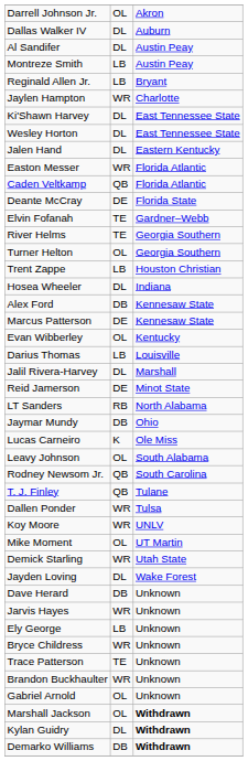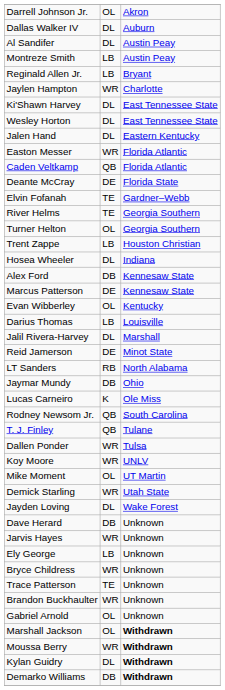 <table class="wikitable sortable">
 <tr>
 </tr>
 <tr>
 <td>Darrell Johnson Jr.</td>
 <td>OL</td>
 <td><a href='#'>Akron</a></td>
 </tr>
 <tr>
 <td>Dallas Walker IV</td>
 <td>DL</td>
 <td><a href='#'>Auburn</a></td>
 </tr>
 <tr>
 <td>Al Sandifer</td>
 <td>DL</td>
 <td><a href='#'>Austin Peay</a></td>
 </tr>
 <tr>
 <td>Montreze Smith</td>
 <td>LB</td>
 <td><a href='#'>Austin Peay</a></td>
 </tr>
 <tr>
 <td>Reginald Allen Jr.</td>
 <td>LB</td>
 <td><a href='#'>Bryant</a></td>
 </tr>
 <tr>
 <td>Jaylen Hampton</td>
 <td>WR</td>
 <td><a href='#'>Charlotte</a></td>
 </tr>
 <tr>
 <td>Ki'Shawn Harvey</td>
 <td>DL</td>
 <td><a href='#'>East Tennessee State</a></td>
 </tr>
 <tr>
 <td>Wesley Horton</td>
 <td>DL</td>
 <td><a href='#'>East Tennessee State</a></td>
 </tr>
 <tr>
 <td>Jalen Hand</td>
 <td>DL</td>
 <td><a href='#'>Eastern Kentucky</a></td>
 </tr>
 <tr>
 <td>Easton Messer</td>
 <td>WR</td>
 <td><a href='#'>Florida Atlantic</a></td>
 </tr>
 <tr>
 <td><a href='#'>Caden Veltkamp</a></td>
 <td>QB</td>
 <td><a href='#'>Florida Atlantic</a></td>
 </tr>
 <tr>
 <td>Deante McCray</td>
 <td>DE</td>
 <td><a href='#'>Florida State</a></td>
 </tr>
 <tr>
 <td>Elvin Fofanah</td>
 <td>TE</td>
 <td><a href='#'>Gardner–Webb</a></td>
 </tr>
 <tr>
 <td>River Helms</td>
 <td>TE</td>
 <td><a href='#'>Georgia Southern</a></td>
 </tr>
 <tr>
 <td>Turner Helton</td>
 <td>OL</td>
 <td><a href='#'>Georgia Southern</a></td>
 </tr>
 <tr>
 <td>Trent Zappe</td>
 <td>LB</td>
 <td><a href='#'>Houston Christian</a></td>
 </tr>
 <tr>
 <td>Hosea Wheeler</td>
 <td>DL</td>
 <td><a href='#'>Indiana</a></td>
 </tr>
 <tr>
 <td>Alex Ford</td>
 <td>DB</td>
 <td><a href='#'>Kennesaw State</a></td>
 </tr>
 <tr>
 <td>Marcus Patterson</td>
 <td>DE</td>
 <td><a href='#'>Kennesaw State</a></td>
 </tr>
 <tr>
 <td>Evan Wibberley</td>
 <td>OL</td>
 <td><a href='#'>Kentucky</a></td>
 </tr>
 <tr>
 <td>Darius Thomas</td>
 <td>LB</td>
 <td><a href='#'>Louisville</a></td>
 </tr>
 <tr>
 <td>Jalil Rivera-Harvey</td>
 <td>DL</td>
 <td><a href='#'>Marshall</a></td>
 </tr>
 <tr>
 <td>Reid Jamerson</td>
 <td>DE</td>
 <td><a href='#'>Minot State</a></td>
 </tr>
 <tr>
 <td>LT Sanders</td>
 <td>RB</td>
 <td><a href='#'>North Alabama</a></td>
 </tr>
 <tr>
 <td>Jaymar Mundy</td>
 <td>DB</td>
 <td><a href='#'>Ohio</a></td>
 </tr>
 <tr>
 <td>Lucas Carneiro</td>
 <td>K</td>
 <td><a href='#'>Ole Miss</a></td>
 </tr>
 <tr>
-<td>Leavy Johnson</td>
-<td>OL</td>
-<td><a href='#'>South Alabama</a></td>
-</tr>
-<tr>
 <td>Rodney Newsom Jr.</td>
 <td>QB</td>
 <td><a href='#'>South Carolina</a></td>
 </tr>
 <tr>
 <td><a href='#'>T. J. Finley</a></td>
 <td>QB</td>
 <td><a href='#'>Tulane</a></td>
 </tr>
 <tr>
 <td>Dallen Ponder</td>
 <td>WR</td>
 <td><a href='#'>Tulsa</a></td>
 </tr>
 <tr>
 <td>Koy Moore</td>
 <td>WR</td>
 <td><a href='#'>UNLV</a></td>
 </tr>
 <tr>
 <td>Mike Moment</td>
 <td>OL</td>
 <td><a href='#'>UT Martin</a></td>
 </tr>
 <tr>
 <td>Demick Starling</td>
 <td>WR</td>
 <td><a href='#'>Utah State</a></td>
 </tr>
 <tr>
 <td>Jayden Loving</td>
 <td>DL</td>
 <td><a href='#'>Wake Forest</a></td>
 </tr>
 <tr>
 <td>Dave Herard</td>
 <td>DB</td>
 <td>Unknown</td>
 </tr>
 <tr>
 <td>Jarvis Hayes</td>
 <td>WR</td>
 <td>Unknown</td>
 </tr>
 <tr>
 <td>Ely George</td>
 <td>LB</td>
 <td>Unknown</td>
 </tr>
 <tr>
 <td>Bryce Childress</td>
 <td>WR</td>
 <td>Unknown</td>
 </tr>
 <tr>
 <td>Trace Patterson</td>
 <td>TE</td>
 <td>Unknown</td>
 </tr>
 <tr>
 <td>Brandon Buckhaulter</td>
 <td>WR</td>
 <td>Unknown</td>
 </tr>
 <tr>
 <td>Gabriel Arnold</td>
 <td>OL</td>
 <td>Unknown</td>
 </tr>
 <tr>
 <td>Marshall Jackson</td>
 <td>OL</td>
 <td><strong>Withdrawn</strong></td>
 </tr>
 <tr>
+<td>Moussa Berry</td>
+<td>WR</td>
+<td><strong>Withdrawn</strong></td>
+</tr>
+<tr>
 <td>Kylan Guidry</td>
 <td>DL</td>
 <td><strong>Withdrawn</strong></td>
 </tr>
 <tr>
 <td>Demarko Williams</td>
 <td>DB</td>
 <td><strong>Withdrawn</strong></td>
 </tr>
 <tr>
 </tr>
 </table>
